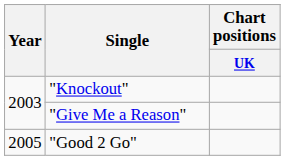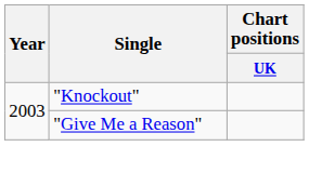 <table class="wikitable">
 <tr>
 <th style="width:30px;" rowspan="2"><strong>Year</strong></th>
 <th style="width:150px;" rowspan="2"><strong>Single</strong></th>
 <th colspan="1"><strong>Chart positions</strong></th>
 </tr>
 <tr>
 <th style="width:36px;"><small><a href='#'>UK</a></small></th>
 </tr>
 <tr>
 <td rowspan="2">2003</td>
 <td>"<a href='#'>Knockout</a>"</td>
 <td></td>
 </tr>
 <tr>
 <td>"<a href='#'>Give Me a Reason</a>"</td>
 <td></td>
 </tr>
-<tr>
-<td>2005</td>
-<td>"Good 2 Go"</td>
-<td></td>
-</tr>
 </table>
